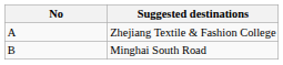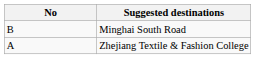 <table class="wikitable" style="margin-bottom: 10px;">
 <tr>
 <th width="135px">No</th>
 <th>Suggested destinations</th>
 </tr>
 <tr>
+<td>B</td>
+<td>Minghai South Road</td>
+</tr>
+<tr>
 <td>A</td>
 <td>Zhejiang Textile & Fashion College</td>
 </tr>
-<tr>
-<td>B</td>
-<td>Minghai South Road</td>
-</tr>
 </table>
